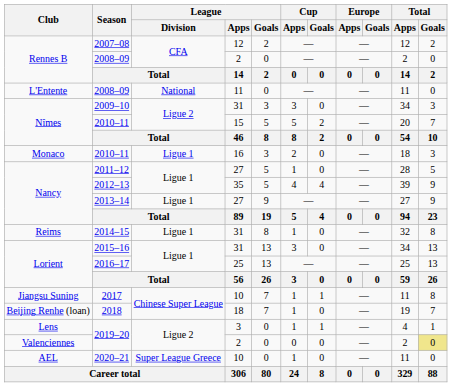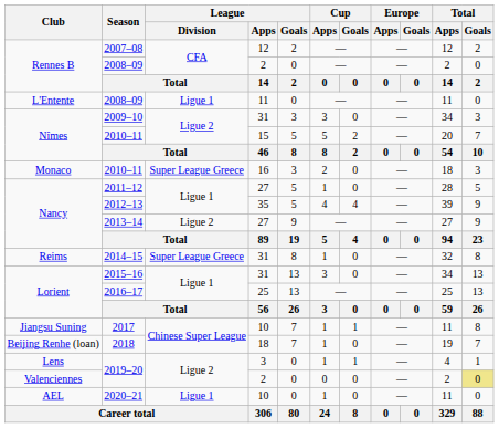 <table class="wikitable" style="text-align:center">
 <tr>
 <th rowspan="2">Club</th>
 <th rowspan="2">Season</th>
 <th colspan="3">League</th>
 <th colspan="2">Cup</th>
 <th colspan="2">Europe</th>
 <th colspan="2">Total</th>
 </tr>
 <tr>
 <th>Division</th>
 <th>Apps</th>
 <th>Goals</th>
 <th>Apps</th>
 <th>Goals</th>
 <th>Apps</th>
 <th>Goals</th>
 <th>Apps</th>
 <th>Goals</th>
 </tr>
 <tr>
 <td rowspan="3"><a href='#'>Rennes B</a></td>
 <td><a href='#'>2007–08</a></td>
 <td rowspan="2"><a href='#'>CFA</a></td>
 <td>12</td>
 <td>2</td>
 <td colspan="2">—</td>
 <td colspan="2">—</td>
 <td>12</td>
 <td>2</td>
 </tr>
 <tr>
 <td><a href='#'>2008–09</a></td>
 <td>2</td>
 <td>0</td>
 <td colspan="2">—</td>
 <td colspan="2">—</td>
 <td>2</td>
 <td>0</td>
 </tr>
 <tr>
 <th colspan="2">Total</th>
 <th>14</th>
 <th>2</th>
 <th>0</th>
 <th>0</th>
 <th>0</th>
 <th>0</th>
 <th>14</th>
 <th>2</th>
 </tr>
 <tr>
 <td><a href='#'>L'Entente</a></td>
 <td><a href='#'>2008–09</a></td>
-<td><a href='#'>National</a></td>
+<td><a href='#'>Ligue 1</a></td>
 <td>11</td>
 <td>0</td>
 <td colspan="2">—</td>
 <td colspan="2">—</td>
 <td>11</td>
 <td>0</td>
 </tr>
 <tr>
 <td rowspan="3"><a href='#'>Nîmes</a></td>
 <td><a href='#'>2009–10</a></td>
 <td rowspan="2"><a href='#'>Ligue 2</a></td>
 <td>31</td>
 <td>3</td>
 <td>3</td>
 <td>0</td>
 <td colspan="2">—</td>
 <td>34</td>
 <td>3</td>
 </tr>
 <tr>
 <td><a href='#'>2010–11</a></td>
 <td>15</td>
 <td>5</td>
 <td>5</td>
 <td>2</td>
 <td colspan="2">—</td>
 <td>20</td>
 <td>7</td>
 </tr>
 <tr>
 <th colspan="2">Total</th>
 <th>46</th>
 <th>8</th>
 <th>8</th>
 <th>2</th>
 <th>0</th>
 <th>0</th>
 <th>54</th>
 <th>10</th>
 </tr>
 <tr>
 <td><a href='#'>Monaco</a></td>
 <td><a href='#'>2010–11</a></td>
-<td><a href='#'>Ligue 1</a></td>
+<td><a href='#'>Super League Greece</a></td>
 <td>16</td>
 <td>3</td>
 <td>2</td>
 <td>0</td>
 <td colspan="2">—</td>
 <td>18</td>
 <td>3</td>
 </tr>
 <tr>
 <td rowspan="4"><a href='#'>Nancy</a></td>
 <td><a href='#'>2011–12</a></td>
 <td rowspan="2">Ligue 1</td>
 <td>27</td>
 <td>5</td>
 <td>1</td>
 <td>0</td>
 <td colspan="2">—</td>
 <td>28</td>
 <td>5</td>
 </tr>
 <tr>
 <td><a href='#'>2012–13</a></td>
 <td>35</td>
 <td>5</td>
 <td>4</td>
 <td>4</td>
 <td colspan="2">—</td>
 <td>39</td>
 <td>9</td>
 </tr>
 <tr>
 <td><a href='#'>2013–14</a></td>
-<td>Ligue 1</td>
+<td>Ligue 2</td>
 <td>27</td>
 <td>9</td>
 <td colspan="2">—</td>
 <td colspan="2">—</td>
 <td>27</td>
 <td>9</td>
 </tr>
 <tr>
 <th colspan="2">Total</th>
 <th>89</th>
 <th>19</th>
 <th>5</th>
 <th>4</th>
 <th>0</th>
 <th>0</th>
 <th>94</th>
 <th>23</th>
 </tr>
 <tr>
 <td><a href='#'>Reims</a></td>
 <td><a href='#'>2014–15</a></td>
-<td>Ligue 1</td>
+<td><a href='#'>Super League Greece</a></td>
 <td>31</td>
 <td>8</td>
 <td>1</td>
 <td>0</td>
 <td colspan="2">—</td>
 <td>32</td>
 <td>8</td>
 </tr>
 <tr>
 <td rowspan="3"><a href='#'>Lorient</a></td>
 <td><a href='#'>2015–16</a></td>
 <td rowspan="2">Ligue 1</td>
 <td>31</td>
 <td>13</td>
 <td>3</td>
 <td>0</td>
 <td colspan="2">—</td>
 <td>34</td>
 <td>13</td>
 </tr>
 <tr>
 <td><a href='#'>2016–17</a></td>
 <td>25</td>
 <td>13</td>
 <td colspan="2">—</td>
 <td colspan="2">—</td>
 <td>25</td>
 <td>13</td>
 </tr>
 <tr>
 <th colspan="2">Total</th>
 <th>56</th>
 <th>26</th>
 <th>3</th>
 <th>0</th>
 <th>0</th>
 <th>0</th>
 <th>59</th>
 <th>26</th>
 </tr>
 <tr>
 <td><a href='#'>Jiangsu Suning</a></td>
 <td><a href='#'>2017</a></td>
 <td rowspan="2"><a href='#'>Chinese Super League</a></td>
 <td>10</td>
 <td>7</td>
 <td>1</td>
 <td>1</td>
 <td colspan="2">—</td>
 <td>11</td>
 <td>8</td>
 </tr>
 <tr>
 <td><a href='#'>Beijing Renhe</a> (loan)</td>
 <td><a href='#'>2018</a></td>
 <td>18</td>
 <td>7</td>
 <td>1</td>
 <td>0</td>
 <td colspan="2">—</td>
 <td>19</td>
 <td>7</td>
 </tr>
 <tr>
 <td><a href='#'>Lens</a></td>
 <td rowspan="2"><a href='#'>2019–20</a></td>
 <td rowspan="2">Ligue 2</td>
 <td>3</td>
 <td>0</td>
 <td>1</td>
 <td>1</td>
 <td colspan="2">—</td>
 <td>4</td>
 <td>1</td>
 </tr>
 <tr>
 <td><a href='#'>Valenciennes</a></td>
 <td>2</td>
 <td>0</td>
 <td>0</td>
 <td>0</td>
 <td colspan="2">—</td>
 <td>2</td>
 <td style="background: khaki;">0</td>
 </tr>
 <tr>
 <td><a href='#'>AEL</a></td>
 <td><a href='#'>2020–21</a></td>
-<td><a href='#'>Super League Greece</a></td>
+<td><a href='#'>Ligue 1</a></td>
 <td>10</td>
 <td>0</td>
 <td>1</td>
 <td>0</td>
 <td colspan="2">—</td>
 <td>11</td>
 <td>0</td>
 </tr>
 <tr>
 <th colspan="3">Career total</th>
 <th>306</th>
 <th>80</th>
 <th>24</th>
 <th>8</th>
 <th>0</th>
 <th>0</th>
 <th>329</th>
 <th>88</th>
 </tr>
 </table>
